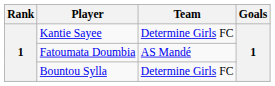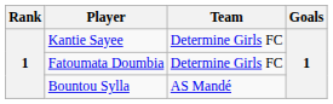 <table class="wikitable" style="text-align:center; font-size:90%">
 <tr>
 <th>Rank</th>
 <th>Player</th>
 <th>Team</th>
 <th>Goals</th>
 </tr>
 <tr>
 <th rowspan=3>1</th>
 <td align=left> <a href='#'>Kantie Sayee</a></td>
 <td align=left><a href='#'>Determine Girls</a> FC</td>
 <th rowspan=3>1</th>
 </tr>
 <tr>
 <td align=left> <a href='#'>Fatoumata Doumbia</a></td>
-<td align=left> <a href='#'>AS Mandé</a></td>
+<td align=left><a href='#'>Determine Girls</a> FC</td>
 </tr>
 <tr>
 <td align=left> <a href='#'>Bountou Sylla</a></td>
-<td align=left><a href='#'>Determine Girls</a> FC</td>
+<td align=left> <a href='#'>AS Mandé</a></td>
 </tr>
 </table>
